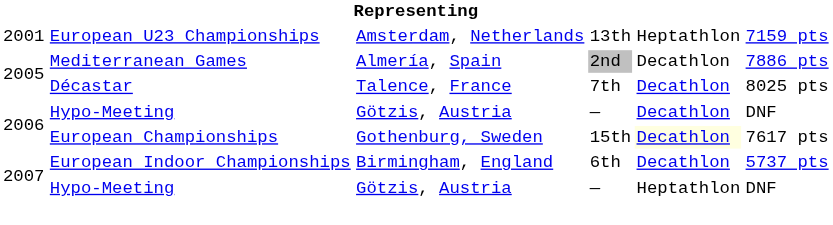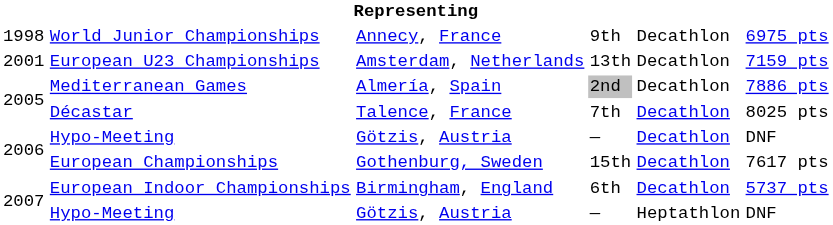 <table>
 <tr>
 <th colspan="6">Representing </th>
+</tr>
+<tr>
+<td>1998</td>
+<td><a href='#'>World Junior Championships</a></td>
+<td><a href='#'>Annecy</a>, <a href='#'>France</a></td>
+<td>9th</td>
+<td>Decathlon</td>
+<td><a href='#'>6975 pts</a></td>
 </tr>
 <tr>
 <td>2001</td>
 <td><a href='#'>European U23 Championships</a></td>
 <td><a href='#'>Amsterdam</a>, <a href='#'>Netherlands</a></td>
 <td>13th</td>
-<td>Heptathlon</td>
+<td>Decathlon</td>
 <td><a href='#'>7159 pts</a></td>
 </tr>
 <tr>
 <td rowspan=2>2005</td>
 <td><a href='#'>Mediterranean Games</a></td>
 <td><a href='#'>Almería</a>, <a href='#'>Spain</a></td>
 <td bgcolor="silver">2nd</td>
 <td>Decathlon</td>
 <td><a href='#'>7886 pts</a></td>
 </tr>
 <tr>
 <td><a href='#'>Décastar</a></td>
 <td><a href='#'>Talence</a>, <a href='#'>France</a></td>
 <td>7th</td>
 <td><a href='#'>Decathlon</a></td>
 <td>8025 pts</td>
 </tr>
 <tr>
 <td rowspan=2>2006</td>
 <td><a href='#'>Hypo-Meeting</a></td>
 <td><a href='#'>Götzis</a>, <a href='#'>Austria</a></td>
 <td>—</td>
 <td><a href='#'>Decathlon</a></td>
 <td>DNF</td>
 </tr>
 <tr>
 <td><a href='#'>European Championships</a></td>
 <td><a href='#'>Gothenburg, Sweden</a></td>
 <td>15th</td>
-<td style="background: lightyellow;"><a href='#'>Decathlon</a></td>
+<td><a href='#'>Decathlon</a></td>
 <td>7617 pts</td>
 </tr>
 <tr>
 <td rowspan=2>2007</td>
 <td><a href='#'>European Indoor Championships</a></td>
 <td><a href='#'>Birmingham</a>, <a href='#'>England</a></td>
 <td>6th</td>
 <td><a href='#'>Decathlon</a></td>
 <td><a href='#'>5737 pts</a></td>
 </tr>
 <tr>
 <td><a href='#'>Hypo-Meeting</a></td>
 <td><a href='#'>Götzis</a>, <a href='#'>Austria</a></td>
 <td>—</td>
 <td>Heptathlon</td>
 <td>DNF</td>
 </tr>
 </table>
